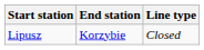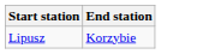 <table class="wikitable">
 <tr>
 <th>Start station</th>
 <th>End station</th>
-<th>Line type</th>
 </tr>
 <tr>
 <td><a href='#'>Lipusz</a></td>
 <td><a href='#'>Korzybie</a></td>
-<td><em>Closed</em></td>
 </tr>
 </table>
